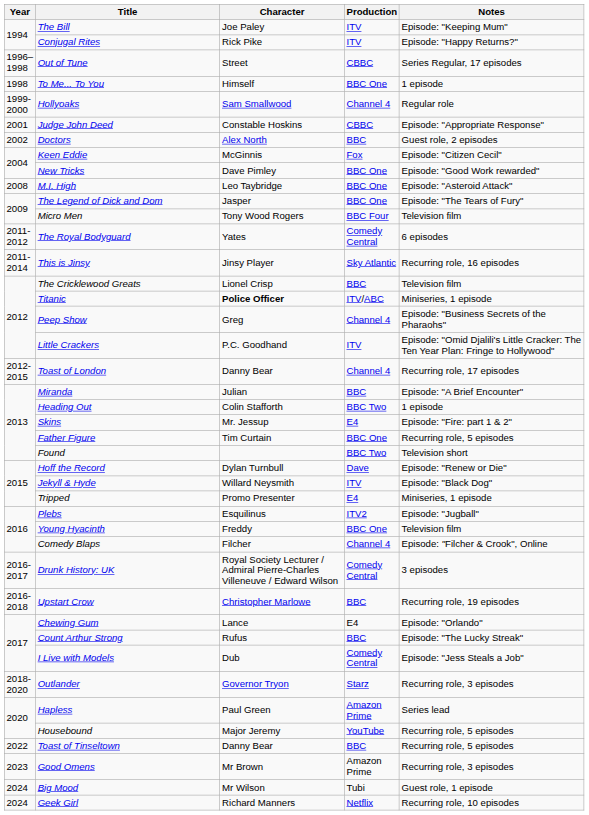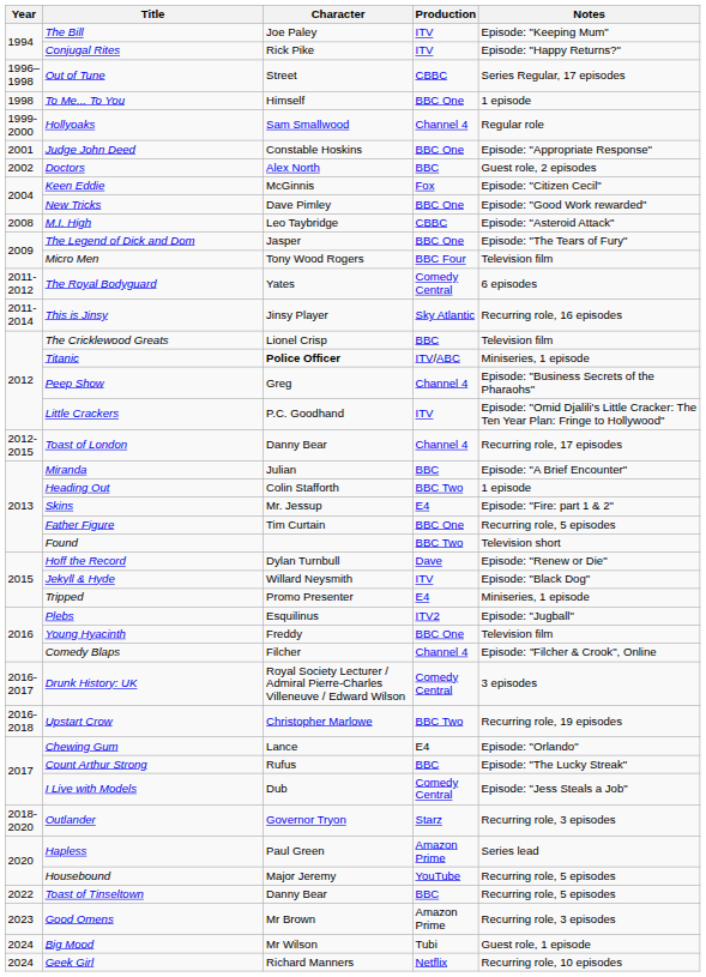 <table class="wikitable">
 <tr>
 <th scope="col" width="40">Year</th>
 <th scope="col" width="300">Title</th>
 <th scope="col" width="200">Character</th>
 <th scope="col" width="80">Production</th>
 <th scope="col" width="300">Notes</th>
 </tr>
 <tr>
 <td rowspan="2">1994</td>
 <td><em><a href='#'>The Bill</a></em></td>
 <td>Joe Paley</td>
 <td><a href='#'>ITV</a></td>
 <td>Episode: "Keeping Mum"</td>
 </tr>
 <tr>
 <td><em><a href='#'>Conjugal Rites</a></em></td>
 <td>Rick Pike</td>
 <td><a href='#'>ITV</a></td>
 <td>Episode: "Happy Returns?"</td>
 </tr>
 <tr>
 <td>1996–1998</td>
 <td><em><a href='#'>Out of Tune</a></em></td>
 <td>Street</td>
 <td><a href='#'>CBBC</a></td>
 <td>Series Regular, 17 episodes</td>
 </tr>
 <tr>
 <td>1998</td>
 <td><em><a href='#'>To Me... To You</a></em></td>
 <td>Himself</td>
 <td><a href='#'>BBC One</a></td>
 <td>1 episode</td>
 </tr>
 <tr>
 <td>1999-2000</td>
 <td><em><a href='#'>Hollyoaks</a></em></td>
 <td><a href='#'>Sam Smallwood</a></td>
 <td><a href='#'>Channel 4</a></td>
 <td>Regular role</td>
 </tr>
 <tr>
 <td>2001</td>
 <td><em><a href='#'>Judge John Deed</a></em></td>
 <td>Constable Hoskins</td>
-<td><a href='#'>CBBC</a></td>
+<td><a href='#'>BBC One</a></td>
 <td>Episode: "Appropriate Response"</td>
 </tr>
 <tr>
 <td>2002</td>
 <td><em><a href='#'>Doctors</a></em></td>
 <td><a href='#'>Alex North</a></td>
 <td><a href='#'>BBC</a></td>
 <td>Guest role, 2 episodes</td>
 </tr>
 <tr>
 <td rowspan="2">2004</td>
 <td><em><a href='#'>Keen Eddie</a></em></td>
 <td>McGinnis</td>
 <td><a href='#'>Fox</a></td>
 <td>Episode: "Citizen Cecil"</td>
 </tr>
 <tr>
 <td><em><a href='#'>New Tricks</a></em></td>
 <td>Dave Pimley</td>
 <td><a href='#'>BBC One</a></td>
 <td>Episode: "Good Work rewarded"</td>
 </tr>
 <tr>
 <td>2008</td>
 <td><em><a href='#'>M.I. High</a></em></td>
 <td>Leo Taybridge</td>
-<td><a href='#'>BBC One</a></td>
+<td><a href='#'>CBBC</a></td>
 <td>Episode: "Asteroid Attack"</td>
 </tr>
 <tr>
 <td rowspan="2">2009</td>
 <td><em><a href='#'>The Legend of Dick and Dom</a></em></td>
 <td>Jasper</td>
 <td><a href='#'>BBC One</a></td>
 <td>Episode: "The Tears of Fury"</td>
 </tr>
 <tr>
 <td><em>Micro Men</em></td>
 <td>Tony Wood Rogers</td>
 <td><a href='#'>BBC Four</a></td>
 <td>Television film</td>
 </tr>
 <tr>
 <td>2011-2012</td>
 <td><em><a href='#'>The Royal Bodyguard</a></em></td>
 <td>Yates</td>
 <td><a href='#'>Comedy Central</a></td>
 <td>6 episodes</td>
 </tr>
 <tr>
 <td>2011-2014</td>
 <td><em><a href='#'>This is Jinsy</a></em></td>
 <td>Jinsy Player</td>
 <td><a href='#'>Sky Atlantic</a></td>
 <td>Recurring role, 16 episodes</td>
 </tr>
 <tr>
 <td rowspan="4">2012</td>
 <td><em>The Cricklewood Greats</em></td>
 <td>Lionel Crisp</td>
 <td><a href='#'>BBC</a></td>
 <td>Television film</td>
 </tr>
 <tr>
 <td><em><a href='#'>Titanic</a></em></td>
 <td><strong>Police Officer</strong></td>
 <td><a href='#'>ITV</a>/<a href='#'>ABC</a></td>
 <td>Miniseries, 1 episode</td>
 </tr>
 <tr>
 <td><em><a href='#'>Peep Show</a></em></td>
 <td>Greg</td>
 <td><a href='#'>Channel 4</a></td>
 <td>Episode: "Business Secrets of the Pharaohs"</td>
 </tr>
 <tr>
 <td><em><a href='#'>Little Crackers</a></em></td>
 <td>P.C. Goodhand</td>
 <td><a href='#'>ITV</a></td>
 <td>Episode: "Omid Djalili's Little Cracker: The Ten Year Plan: Fringe to Hollywood"</td>
 </tr>
 <tr>
 <td>2012-2015</td>
 <td><em><a href='#'>Toast of London</a></em></td>
 <td>Danny Bear</td>
 <td><a href='#'>Channel 4</a></td>
 <td>Recurring role, 17 episodes</td>
 </tr>
 <tr>
 <td rowspan="5">2013</td>
 <td><em><a href='#'>Miranda</a></em></td>
 <td>Julian</td>
 <td><a href='#'>BBC</a></td>
 <td>Episode: "A Brief Encounter"</td>
 </tr>
 <tr>
 <td><em><a href='#'>Heading Out</a></em></td>
 <td>Colin Stafforth</td>
 <td><a href='#'>BBC Two</a></td>
 <td>1 episode</td>
 </tr>
 <tr>
 <td><em><a href='#'>Skins</a></em></td>
 <td>Mr. Jessup</td>
 <td><a href='#'>E4</a></td>
 <td>Episode: "Fire: part 1 & 2"</td>
 </tr>
 <tr>
 <td><em><a href='#'>Father Figure</a></em></td>
 <td>Tim Curtain</td>
 <td><a href='#'>BBC One</a></td>
 <td>Recurring role, 5 episodes</td>
 </tr>
 <tr>
 <td><em>Found</em></td>
 <td></td>
 <td><a href='#'>BBC Two</a></td>
 <td>Television short</td>
 </tr>
 <tr>
 <td rowspan="3">2015</td>
 <td><em><a href='#'>Hoff the Record</a></em></td>
 <td>Dylan Turnbull</td>
 <td><a href='#'>Dave</a></td>
 <td>Episode: "Renew or Die"</td>
 </tr>
 <tr>
 <td><em><a href='#'>Jekyll & Hyde</a></em></td>
 <td>Willard Neysmith</td>
 <td><a href='#'>ITV</a></td>
 <td>Episode: "Black Dog"</td>
 </tr>
 <tr>
 <td><em>Tripped</em></td>
 <td>Promo Presenter</td>
 <td><a href='#'>E4</a></td>
 <td>Miniseries, 1 episode</td>
 </tr>
 <tr>
 <td rowspan="3">2016</td>
 <td><em><a href='#'>Plebs</a></em></td>
 <td>Esquilinus</td>
 <td><a href='#'>ITV2</a></td>
 <td>Episode: "Jugball"</td>
 </tr>
 <tr>
 <td><em><a href='#'>Young Hyacinth</a></em></td>
 <td>Freddy</td>
 <td><a href='#'>BBC One</a></td>
 <td>Television film</td>
 </tr>
 <tr>
 <td><em>Comedy Blaps</em></td>
 <td>Filcher</td>
 <td><a href='#'>Channel 4</a></td>
 <td>Episode: <em>"</em>Filcher & Crook", Online</td>
 </tr>
 <tr>
 <td>2016-2017</td>
 <td><a href='#'><em>Drunk History: UK</em></a></td>
 <td>Royal Society Lecturer / Admiral Pierre-Charles Villeneuve / Edward Wilson</td>
 <td><a href='#'>Comedy Central</a></td>
 <td>3 episodes</td>
 </tr>
 <tr>
 <td>2016-2018</td>
 <td><em><a href='#'>Upstart Crow</a></em></td>
 <td><a href='#'>Christopher Marlowe</a></td>
-<td><a href='#'>BBC</a></td>
+<td><a href='#'>BBC Two</a></td>
 <td>Recurring role, 19 episodes</td>
 </tr>
 <tr>
 <td rowspan="3">2017</td>
 <td><em><a href='#'>Chewing Gum</a></em></td>
 <td>Lance</td>
 <td>E4</td>
 <td>Episode: "Orlando"</td>
 </tr>
 <tr>
 <td><em><a href='#'>Count Arthur Strong</a></em></td>
 <td>Rufus</td>
 <td><a href='#'>BBC</a></td>
 <td>Episode: "The Lucky Streak"</td>
 </tr>
 <tr>
 <td><em><a href='#'>I Live with Models</a></em></td>
 <td>Dub</td>
 <td><a href='#'>Comedy Central</a></td>
 <td>Episode: "Jess Steals a Job"</td>
 </tr>
 <tr>
 <td>2018-2020</td>
 <td><em><a href='#'>Outlander</a></em></td>
 <td><a href='#'>Governor Tryon</a></td>
 <td><a href='#'>Starz</a></td>
 <td>Recurring role, 3 episodes</td>
 </tr>
 <tr>
 <td rowspan="2">2020</td>
 <td><em><a href='#'>Hapless</a></em></td>
 <td>Paul Green</td>
 <td><a href='#'>Amazon Prime</a></td>
 <td>Series lead</td>
 </tr>
 <tr>
 <td><em>Housebound</em></td>
 <td>Major Jeremy</td>
 <td><a href='#'>YouTube</a></td>
 <td>Recurring role, 5 episodes</td>
 </tr>
 <tr>
 <td>2022</td>
 <td><em><a href='#'>Toast of Tinseltown</a></em></td>
 <td>Danny Bear</td>
 <td><a href='#'>BBC</a></td>
 <td>Recurring role, 5 episodes</td>
 </tr>
 <tr>
 <td>2023</td>
 <td><em><a href='#'>Good Omens</a></em></td>
 <td>Mr Brown</td>
 <td>Amazon Prime</td>
 <td>Recurring role, 3 episodes</td>
 </tr>
 <tr>
 <td>2024</td>
 <td><em><a href='#'>Big Mood</a></em></td>
 <td>Mr Wilson</td>
 <td>Tubi</td>
 <td>Guest role, 1 episode</td>
 </tr>
 <tr>
 <td>2024</td>
 <td><em><a href='#'>Geek Girl</a></em></td>
 <td>Richard Manners</td>
 <td><a href='#'>Netflix</a></td>
 <td>Recurring role, 10 episodes</td>
 </tr>
 </table>
